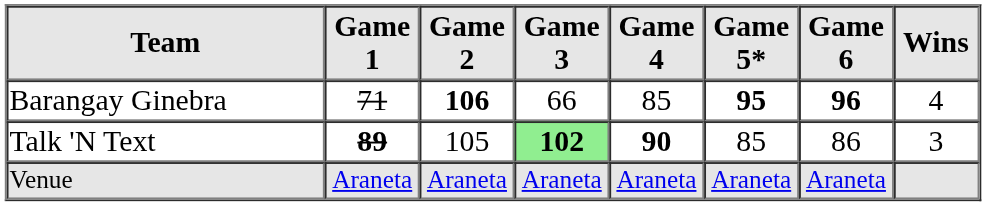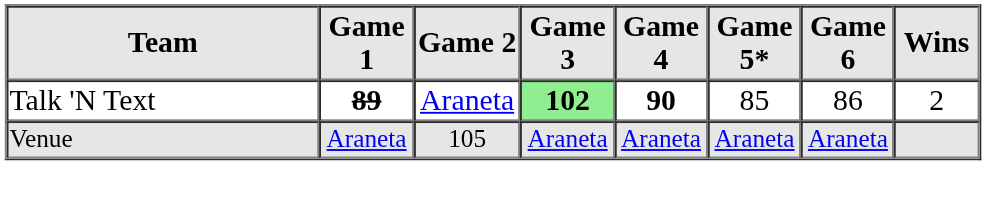 <table border=1 cellspacing=0 width=525 align=center>
 <tr style="text-align:center; background-color:#e6e6e6;">
 <th align=center width=30%>Team</th>
 <th width=8%>Game 1</th>
 <th width=8%>Game 2</th>
 <th width=8%>Game 3</th>
 <th width=8%>Game 4</th>
 <th width=8%>Game 5*</th>
 <th width=8%>Game 6</th>
 <th width=8%>Wins</th>
 </tr>
 <tr style="text-align:center;">
-<td align=left>Barangay Ginebra</td>
-<td><s>71</s></td>
-<td><strong>106</strong></td>
-<td>66</td>
-<td>85</td>
-<td><strong>95</strong></td>
-<td><strong>96</strong></td>
-<td>4</td>
-</tr>
-<tr style="text-align:center;">
 <td align=left>Talk 'N Text</td>
 <td><s><strong>89</strong></s></td>
-<td>105</td>
+<td><a href='#'>Araneta</a></td>
 <td style="background: lightgreen;"><strong>102</strong></td>
 <td><strong>90</strong></td>
 <td>85</td>
 <td>86</td>
-<td>3</td>
+<td>2</td>
 </tr>
 <tr style="text-align:center; font-size: 85%; background-color:#e6e6e6;">
 <td align=left>Venue</td>
 <td><a href='#'>Araneta</a></td>
-<td><a href='#'>Araneta</a></td>
+<td>105</td>
 <td><a href='#'>Araneta</a></td>
 <td><a href='#'>Araneta</a></td>
 <td><a href='#'>Araneta</a></td>
 <td><a href='#'>Araneta</a></td>
 <td></td>
 </tr>
 </table>
